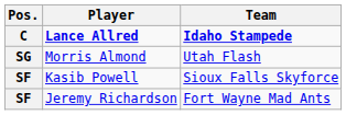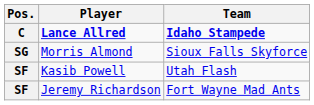 <table class="wikitable">
 <tr>
 <th>Pos.</th>
 <th>Player</th>
 <th>Team</th>
 </tr>
 <tr>
 <th>C</th>
 <td><strong><a href='#'>Lance Allred</a></strong></td>
 <td><strong><a href='#'>Idaho Stampede</a></strong></td>
 </tr>
 <tr>
 <th>SG</th>
 <td><a href='#'>Morris Almond</a></td>
-<td><a href='#'>Utah Flash</a></td>
+<td><a href='#'>Sioux Falls Skyforce</a></td>
 </tr>
 <tr>
 <th>SF</th>
 <td><a href='#'>Kasib Powell</a></td>
-<td><a href='#'>Sioux Falls Skyforce</a></td>
+<td><a href='#'>Utah Flash</a></td>
 </tr>
 <tr>
 <th>SF</th>
 <td><a href='#'>Jeremy Richardson</a></td>
 <td><a href='#'>Fort Wayne Mad Ants</a></td>
 </tr>
 </table>
